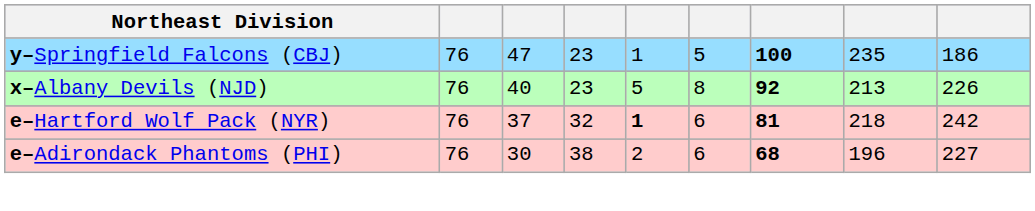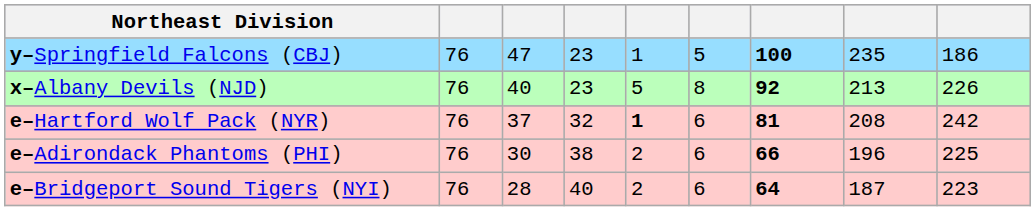 <table class="wikitable" style="width:50em">
 <tr style="background-color:#DDDDFF">
 <th width="35%">Northeast Division</th>
 <th width="5%"></th>
 <th width="5%"></th>
 <th width="5%"></th>
 <th width="5%"></th>
 <th width="5%"></th>
 <th width="7.5%"></th>
 <th width="7.5%"></th>
 <th width="7.5%"></th>
 </tr>
 <tr style="background-color:#97DEFF">
 <td><strong>y–</strong><a href='#'>Springfield Falcons</a> (<a href='#'>CBJ</a>)</td>
 <td>76</td>
 <td>47</td>
 <td>23</td>
 <td>1</td>
 <td>5</td>
 <td><strong>100</strong></td>
 <td>235</td>
 <td>186</td>
 </tr>
 <tr style="background-color:#bbffbb">
 <td><strong>x–</strong><a href='#'>Albany Devils</a> (<a href='#'>NJD</a>)</td>
 <td>76</td>
 <td>40</td>
 <td>23</td>
 <td>5</td>
 <td>8</td>
 <td><strong>92</strong></td>
 <td>213</td>
 <td>226</td>
 </tr>
 <tr style="background-color:#ffcccc">
 <td><strong>e–</strong><a href='#'>Hartford Wolf Pack</a> (<a href='#'>NYR</a>)</td>
 <td>76</td>
 <td>37</td>
 <td>32</td>
 <td><strong>1</strong></td>
 <td>6</td>
 <td><strong>81</strong></td>
-<td>218</td>
+<td>208</td>
 <td>242</td>
 </tr>
 <tr style="background-color:#ffcccc">
 <td><strong>e–</strong><a href='#'>Adirondack Phantoms</a> (<a href='#'>PHI</a>)</td>
 <td>76</td>
 <td>30</td>
 <td>38</td>
 <td>2</td>
 <td>6</td>
-<td><strong>68</strong></td>
+<td><strong>66</strong></td>
 <td>196</td>
-<td>227</td>
+<td>225</td>
+</tr>
+<tr style="background-color:#ffcccc">
+<td><strong>e–</strong><a href='#'>Bridgeport Sound Tigers</a> (<a href='#'>NYI</a>)</td>
+<td>76</td>
+<td>28</td>
+<td>40</td>
+<td>2</td>
+<td>6</td>
+<td><strong>64</strong></td>
+<td>187</td>
+<td>223</td>
 </tr>
 </table>
